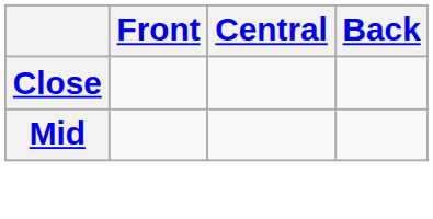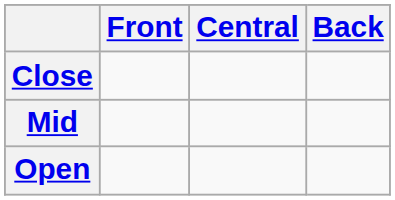 <table class="wikitable" style="text-align:center;">
 <tr>
 <th></th>
 <th><a href='#'>Front</a></th>
 <th><a href='#'>Central</a></th>
 <th><a href='#'>Back</a></th>
 </tr>
 <tr>
 <th><a href='#'>Close</a></th>
 <td> </td>
 <td></td>
 <td></td>
 </tr>
 <tr>
 <th><a href='#'>Mid</a></th>
 <td> </td>
 <td></td>
 <td> </td>
 </tr>
+<tr>
+<th><a href='#'>Open</a></th>
+<td></td>
+<td> </td>
+<td></td>
+</tr>
 </table>
